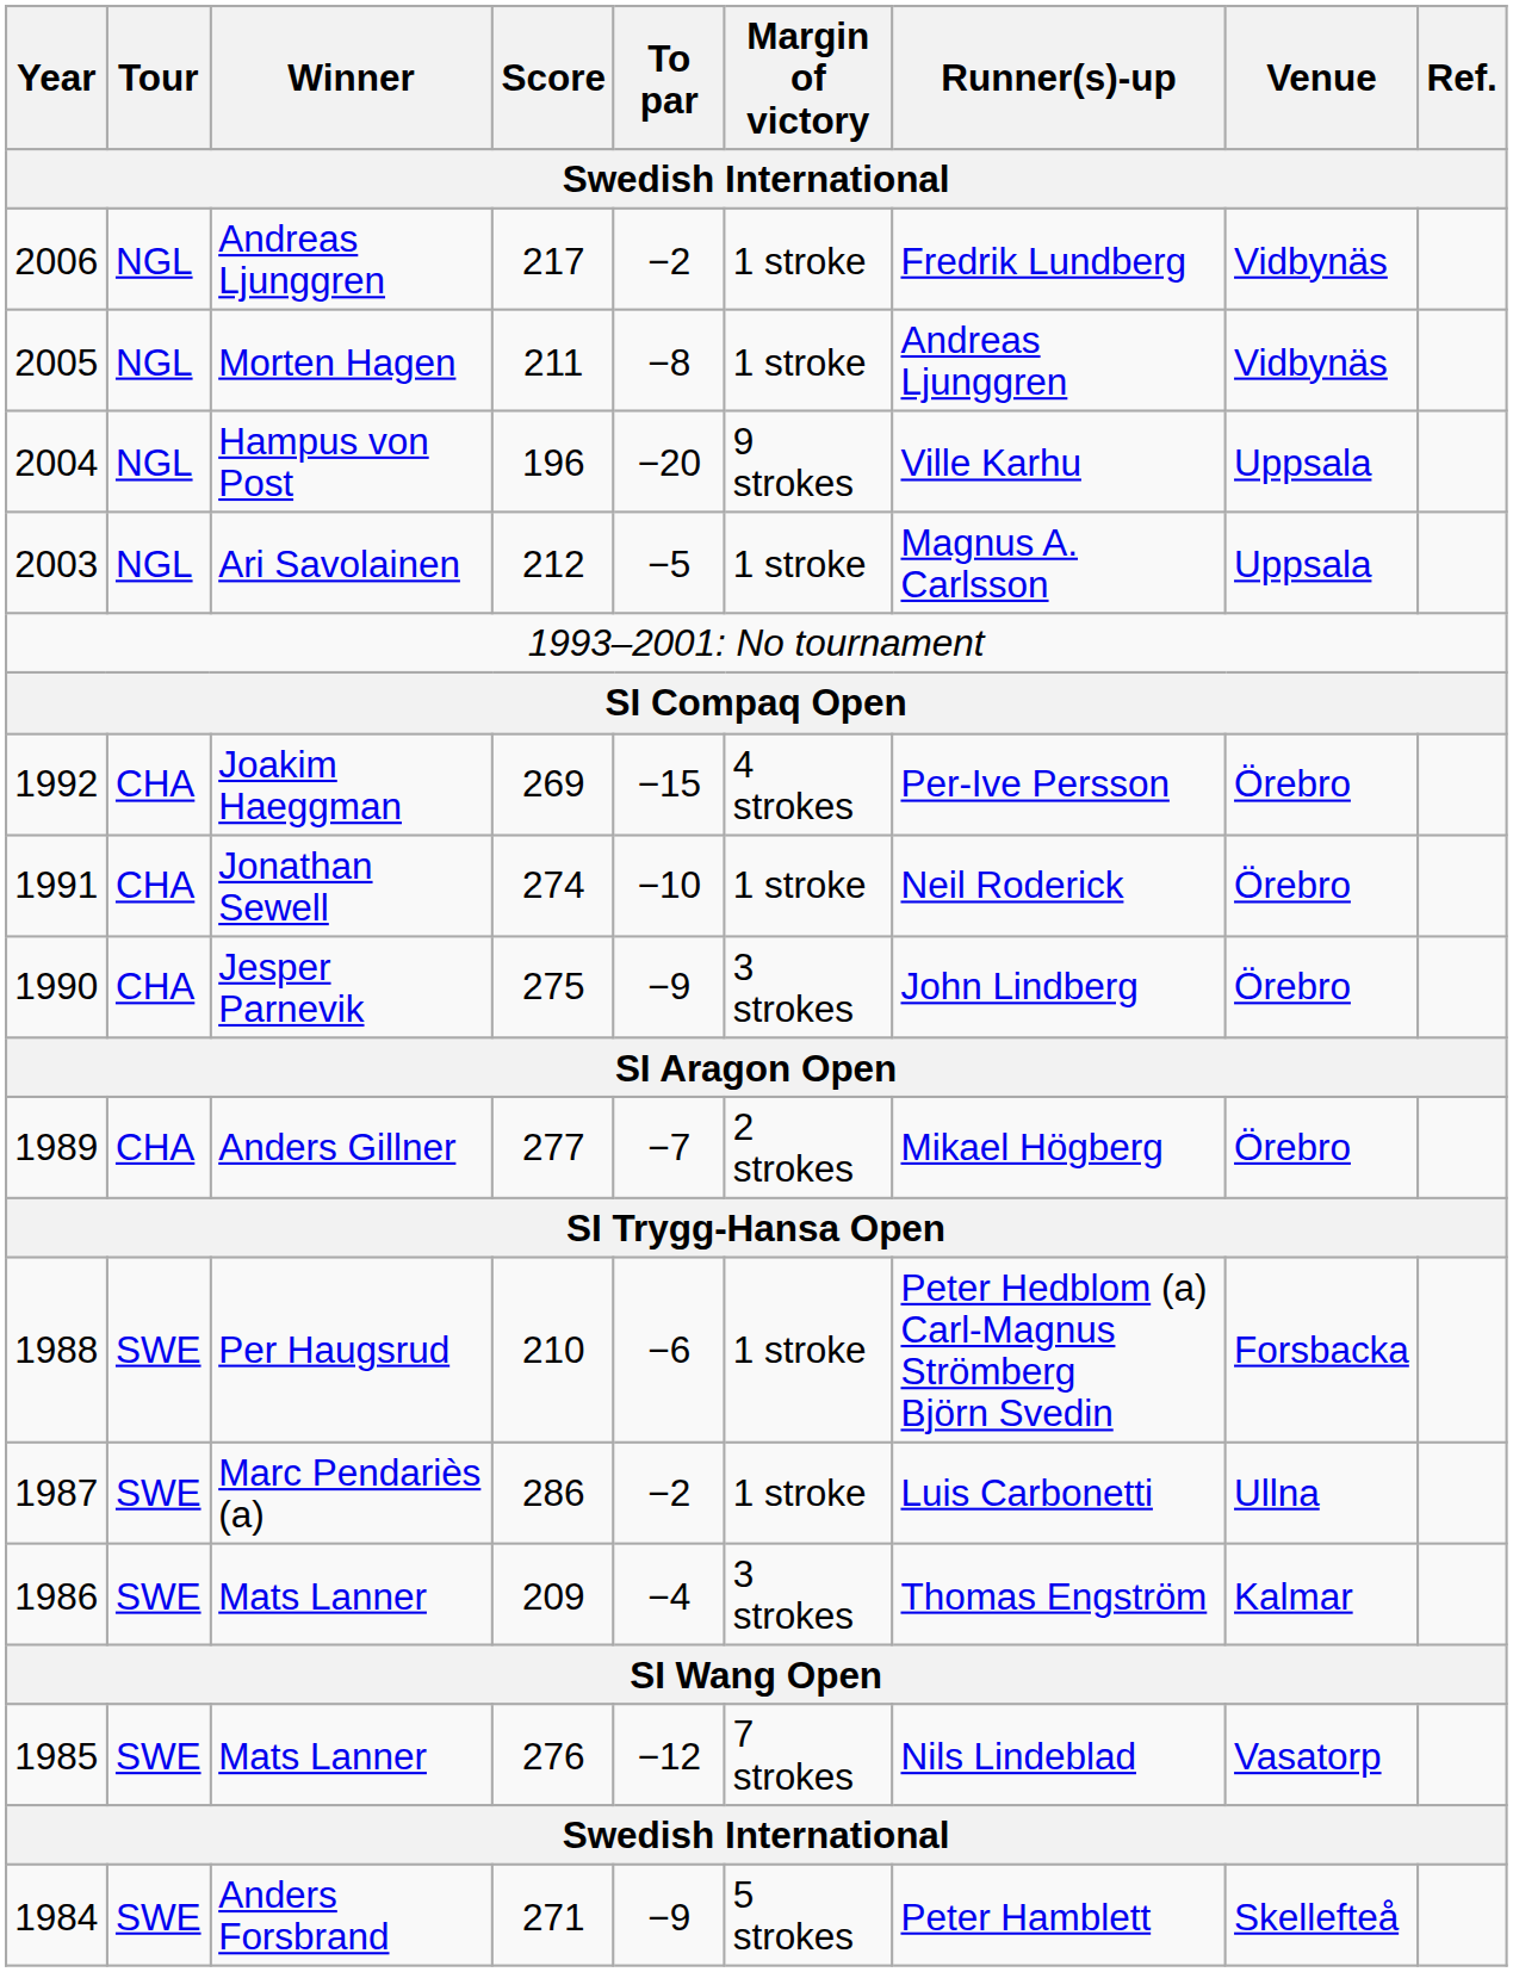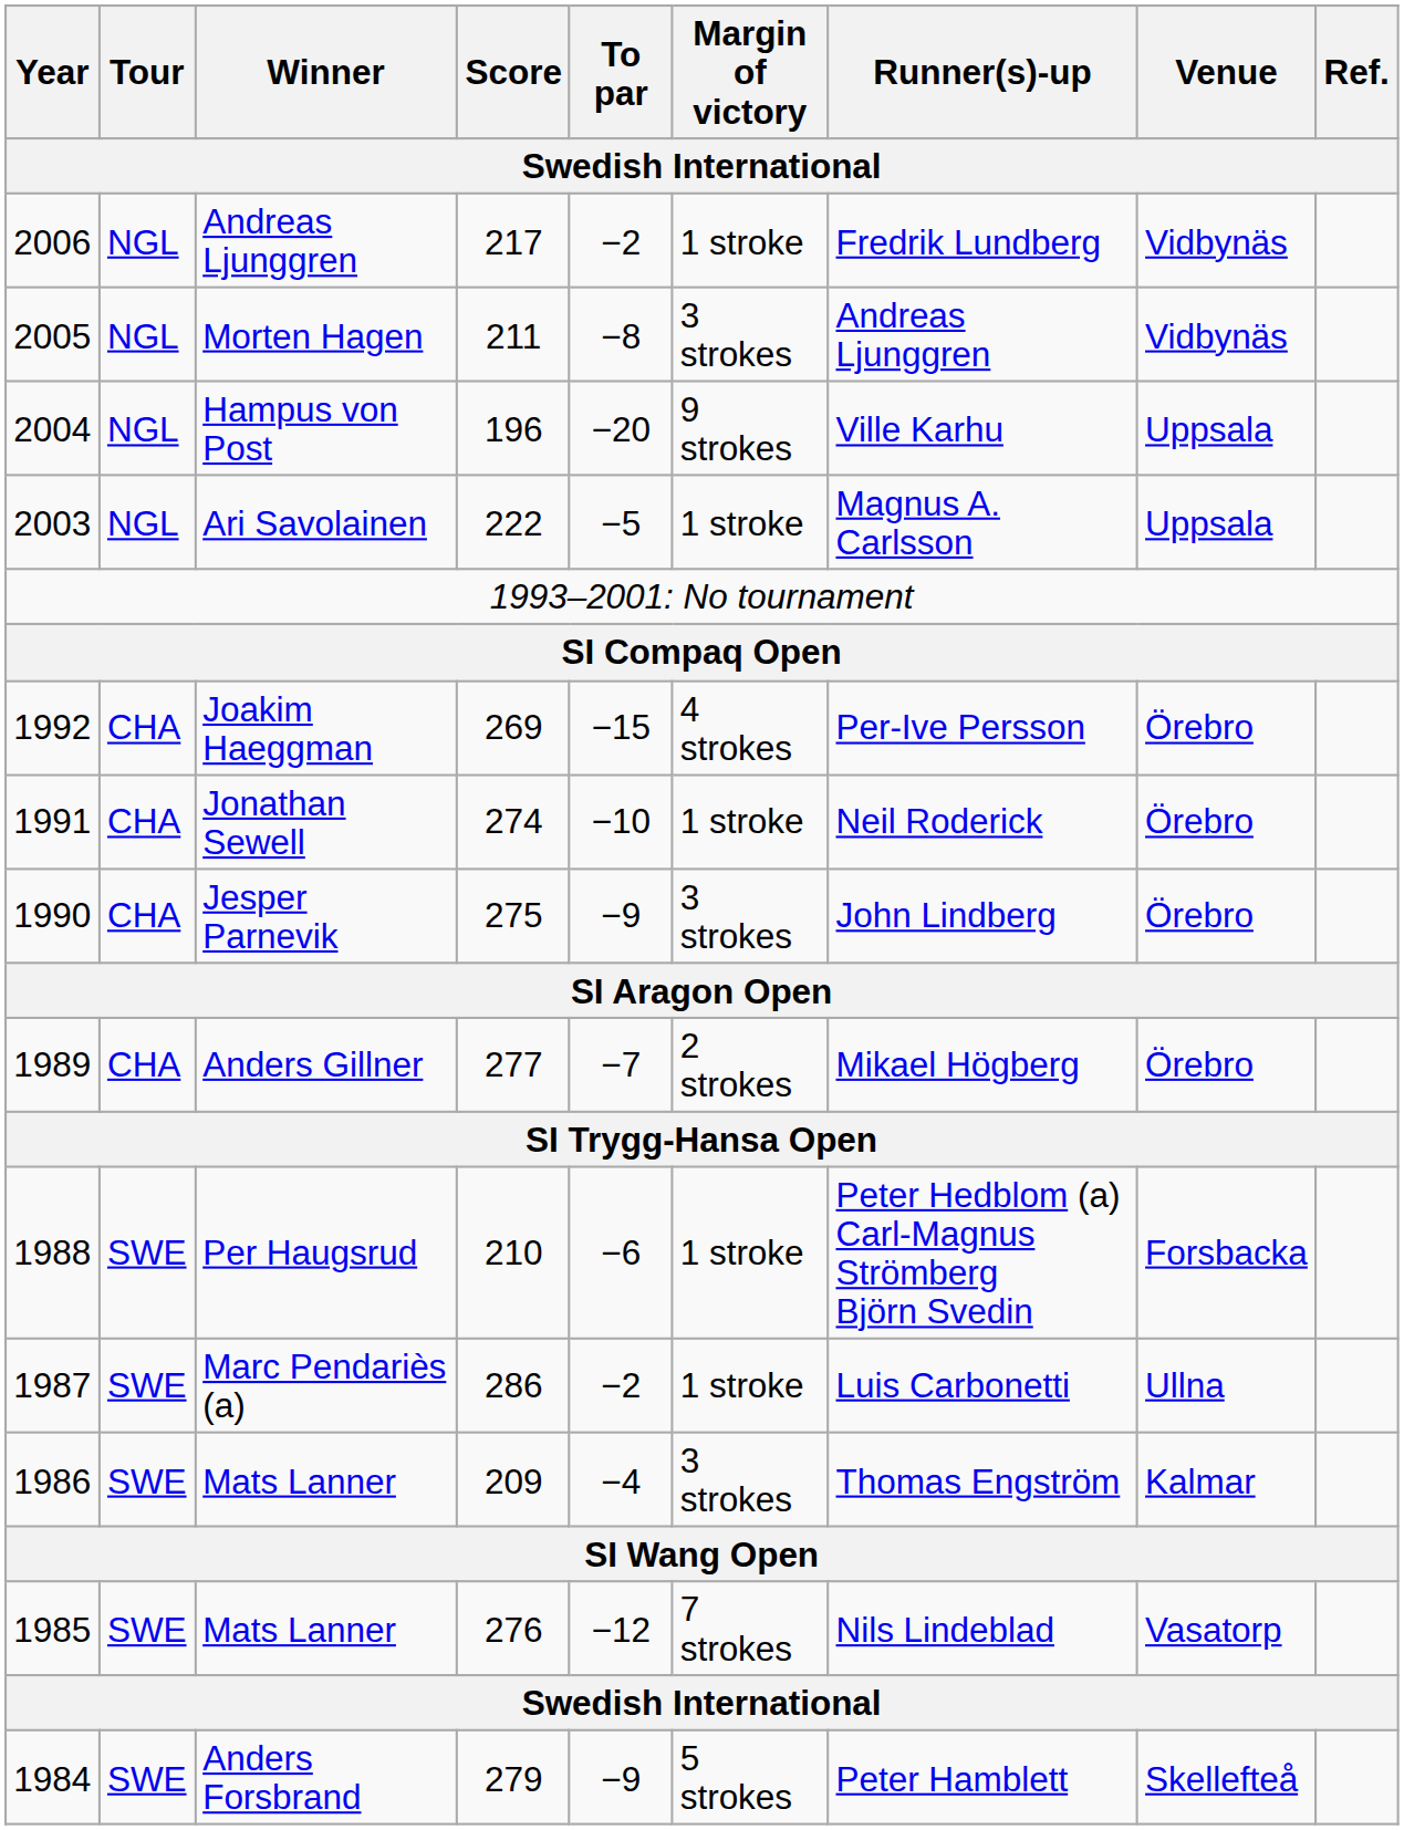 <table class="wikitable" style="font-size:95%">
 <tr>
 <th>Year</th>
 <th>Tour</th>
 <th>Winner</th>
 <th>Score</th>
 <th>To par</th>
 <th>Margin of<br>victory</th>
 <th>Runner(s)-up</th>
 <th>Venue</th>
 <th>Ref.</th>
 </tr>
 <tr>
 <th colspan="9">Swedish International</th>
 </tr>
 <tr>
 <td>2006</td>
 <td><a href='#'>NGL</a></td>
 <td> <a href='#'>Andreas Ljunggren</a></td>
 <td align=center>217</td>
 <td align=center>−2</td>
 <td>1 stroke</td>
 <td> <a href='#'>Fredrik Lundberg</a></td>
 <td><a href='#'>Vidbynäs</a></td>
 <td></td>
 </tr>
 <tr>
 <td>2005</td>
 <td><a href='#'>NGL</a></td>
 <td> <a href='#'>Morten Hagen</a></td>
 <td align=center>211</td>
 <td align=center>−8</td>
-<td>1 stroke</td>
+<td>3 strokes</td>
 <td> <a href='#'>Andreas Ljunggren</a></td>
 <td><a href='#'>Vidbynäs</a></td>
 <td></td>
 </tr>
 <tr>
 <td>2004</td>
 <td><a href='#'>NGL</a></td>
 <td> <a href='#'>Hampus von Post</a></td>
 <td align=center>196</td>
 <td align=center>−20</td>
 <td>9 strokes</td>
 <td> <a href='#'>Ville Karhu</a></td>
 <td><a href='#'>Uppsala</a></td>
 <td></td>
 </tr>
 <tr>
 <td>2003</td>
 <td><a href='#'>NGL</a></td>
 <td> <a href='#'>Ari Savolainen</a></td>
-<td align=center>212</td>
+<td align=center>222</td>
 <td align=center>−5</td>
 <td>1 stroke</td>
 <td> <a href='#'>Magnus A. Carlsson</a></td>
 <td><a href='#'>Uppsala</a></td>
 <td></td>
 </tr>
 <tr>
 <td colspan="9" align="center"><em>1993–2001: No tournament</em></td>
 </tr>
 <tr>
 <th colspan="9">SI Compaq Open</th>
 </tr>
 <tr>
 <td>1992</td>
 <td><a href='#'>CHA</a></td>
 <td> <a href='#'>Joakim Haeggman</a></td>
 <td align=center>269</td>
 <td align=center>−15</td>
 <td>4 strokes</td>
 <td> <a href='#'>Per-Ive Persson</a></td>
 <td><a href='#'>Örebro</a></td>
 <td></td>
 </tr>
 <tr>
 <td>1991</td>
 <td><a href='#'>CHA</a></td>
 <td> <a href='#'>Jonathan Sewell</a></td>
 <td align=center>274</td>
 <td align=center>−10</td>
 <td>1 stroke</td>
 <td> <a href='#'>Neil Roderick</a></td>
 <td><a href='#'>Örebro</a></td>
 <td></td>
 </tr>
 <tr>
 <td>1990</td>
 <td><a href='#'>CHA</a></td>
 <td> <a href='#'>Jesper Parnevik</a></td>
 <td align=center>275</td>
 <td align=center>−9</td>
 <td>3 strokes</td>
 <td> <a href='#'>John Lindberg</a></td>
 <td><a href='#'>Örebro</a></td>
 <td></td>
 </tr>
 <tr>
 <th colspan="9">SI Aragon Open</th>
 </tr>
 <tr>
 <td>1989</td>
 <td><a href='#'>CHA</a></td>
 <td> <a href='#'>Anders Gillner</a></td>
 <td align=center>277</td>
 <td align=center>−7</td>
 <td>2 strokes</td>
 <td> <a href='#'>Mikael Högberg</a></td>
 <td><a href='#'>Örebro</a></td>
 <td></td>
 </tr>
 <tr>
 <th colspan="9">SI Trygg-Hansa Open</th>
 </tr>
 <tr>
 <td>1988</td>
 <td><a href='#'>SWE</a></td>
 <td> <a href='#'>Per Haugsrud</a></td>
 <td align=center>210</td>
 <td align=center>−6</td>
 <td>1 stroke</td>
 <td> <a href='#'>Peter Hedblom</a> (a)<br> <a href='#'>Carl-Magnus Strömberg</a><br> <a href='#'>Björn Svedin</a></td>
 <td><a href='#'>Forsbacka</a></td>
 <td></td>
 </tr>
 <tr>
 <td>1987</td>
 <td><a href='#'>SWE</a></td>
 <td> <a href='#'>Marc Pendariès</a> (a)</td>
 <td align=center>286</td>
 <td align=center>−2</td>
 <td>1 stroke</td>
 <td> <a href='#'>Luis Carbonetti</a></td>
 <td><a href='#'>Ullna</a></td>
 <td></td>
 </tr>
 <tr>
 <td>1986</td>
 <td><a href='#'>SWE</a></td>
 <td> <a href='#'>Mats Lanner</a></td>
 <td align=center>209</td>
 <td align=center>−4</td>
 <td>3 strokes</td>
 <td> <a href='#'>Thomas Engström</a></td>
 <td><a href='#'>Kalmar</a></td>
 <td></td>
 </tr>
 <tr>
 <th colspan="9">SI Wang Open</th>
 </tr>
 <tr>
 <td>1985</td>
 <td><a href='#'>SWE</a></td>
 <td> <a href='#'>Mats Lanner</a></td>
 <td align=center>276</td>
 <td align=center>−12</td>
 <td>7 strokes</td>
 <td> <a href='#'>Nils Lindeblad</a></td>
 <td><a href='#'>Vasatorp</a></td>
 <td></td>
 </tr>
 <tr>
 <th colspan="9">Swedish International</th>
 </tr>
 <tr>
 <td>1984</td>
 <td><a href='#'>SWE</a></td>
 <td> <a href='#'>Anders Forsbrand</a></td>
-<td align=center>271</td>
+<td align=center>279</td>
 <td align=center>−9</td>
 <td>5 strokes</td>
 <td> <a href='#'>Peter Hamblett</a></td>
 <td><a href='#'>Skellefteå</a></td>
 <td></td>
 </tr>
 </table>
